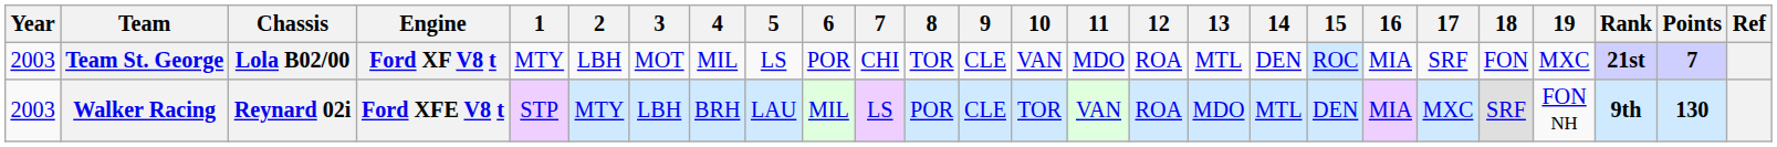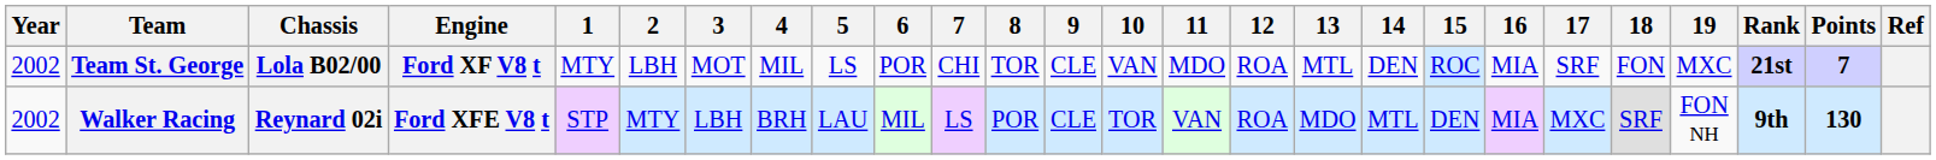 <table class="wikitable" style="text-align:center; font-size:90%">
 <tr>
 <th>Year</th>
 <th>Team</th>
 <th>Chassis</th>
 <th>Engine</th>
 <th>1</th>
 <th>2</th>
 <th>3</th>
 <th>4</th>
 <th>5</th>
 <th>6</th>
 <th>7</th>
 <th>8</th>
 <th>9</th>
 <th>10</th>
 <th>11</th>
 <th>12</th>
 <th>13</th>
 <th>14</th>
 <th>15</th>
 <th>16</th>
 <th>17</th>
 <th>18</th>
 <th>19</th>
 <th>Rank</th>
 <th>Points</th>
 <th>Ref</th>
 </tr>
 <tr>
-<td><a href='#'>2003</a></td>
+<td><a href='#'>2002</a></td>
 <th><a href='#'>Team St. George</a></th>
 <th><a href='#'>Lola</a> B02/00</th>
 <th><a href='#'>Ford</a> XF <a href='#'>V8</a> <a href='#'>t</a></th>
 <td><a href='#'>MTY</a></td>
 <td><a href='#'>LBH</a></td>
 <td><a href='#'>MOT</a></td>
 <td><a href='#'>MIL</a></td>
 <td><a href='#'>LS</a></td>
 <td><a href='#'>POR</a></td>
 <td><a href='#'>CHI</a></td>
 <td><a href='#'>TOR</a></td>
 <td><a href='#'>CLE</a></td>
 <td><a href='#'>VAN</a></td>
 <td><a href='#'>MDO</a></td>
 <td><a href='#'>ROA</a></td>
 <td><a href='#'>MTL</a></td>
 <td><a href='#'>DEN</a></td>
 <td style="background:#CFEAFF;"><a href='#'>ROC</a><br></td>
 <td><a href='#'>MIA</a></td>
 <td><a href='#'>SRF</a></td>
 <td><a href='#'>FON</a></td>
 <td><a href='#'>MXC</a></td>
 <td style="background:#CFCFFF;"><strong>21st</strong></td>
 <td style="background:#CFCFFF;"><strong>7</strong></td>
 <th></th>
 </tr>
 <tr>
-<td><a href='#'>2003</a></td>
+<td><a href='#'>2002</a></td>
 <th><a href='#'>Walker Racing</a></th>
 <th><a href='#'>Reynard</a> 02i</th>
 <th><a href='#'>Ford</a> XFE <a href='#'>V8</a> <a href='#'>t</a></th>
 <td style="background:#EFCFFF;"><a href='#'>STP</a><br></td>
 <td style="background:#CFEAFF;"><a href='#'>MTY</a><br></td>
 <td style="background:#CFEAFF;"><a href='#'>LBH</a><br></td>
 <td style="background:#CFEAFF;"><a href='#'>BRH</a><br></td>
 <td style="background:#CFEAFF;"><a href='#'>LAU</a><br></td>
 <td style="background:#DFFFDF;"><a href='#'>MIL</a><br></td>
 <td style="background:#EFCFFF;"><a href='#'>LS</a><br></td>
 <td style="background:#CFEAFF;"><a href='#'>POR</a><br></td>
 <td style="background:#CFEAFF;"><a href='#'>CLE</a><br></td>
 <td style="background:#CFEAFF;"><a href='#'>TOR</a><br></td>
 <td style="background:#DFFFDF;"><a href='#'>VAN</a><br></td>
 <td style="background:#CFEAFF;"><a href='#'>ROA</a><br></td>
 <td style="background:#CFEAFF;"><a href='#'>MDO</a><br></td>
 <td style="background:#CFEAFF;"><a href='#'>MTL</a><br></td>
 <td style="background:#CFEAFF;"><a href='#'>DEN</a><br></td>
 <td style="background:#EFCFFF;"><a href='#'>MIA</a><br></td>
 <td style="background:#CFEAFF;"><a href='#'>MXC</a><br></td>
 <td style="background:#DFDFDF;"><a href='#'>SRF</a><br></td>
 <td><a href='#'>FON</a><br><small>NH</small></td>
 <td style="background:#CFEAFF;"><strong>9th</strong></td>
 <td style="background:#CFEAFF;"><strong>130</strong></td>
 <th></th>
 </tr>
 </table>
